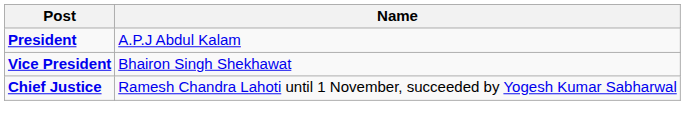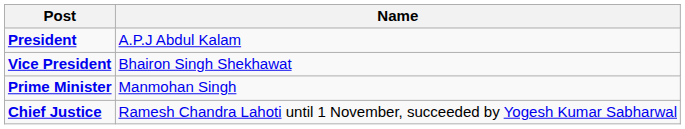 <table class= wikitable>
 <tr>
 <th>Post</th>
 <th>Name</th>
 </tr>
 <tr>
 <td> <strong><a href='#'>President</a></strong></td>
 <td><a href='#'>A.P.J Abdul Kalam</a></td>
 </tr>
 <tr>
 <td> <strong><a href='#'>Vice President</a></strong></td>
 <td><a href='#'>Bhairon Singh Shekhawat</a></td>
 </tr>
 <tr>
+<td> <strong><a href='#'>Prime Minister</a></strong></td>
+<td><a href='#'>Manmohan Singh</a></td>
+</tr>
+<tr>
 <td> <strong><a href='#'>Chief Justice</a></strong></td>
 <td><a href='#'>Ramesh Chandra Lahoti</a> until 1 November, succeeded by <a href='#'>Yogesh Kumar Sabharwal</a></td>
 </tr>
 </table>
